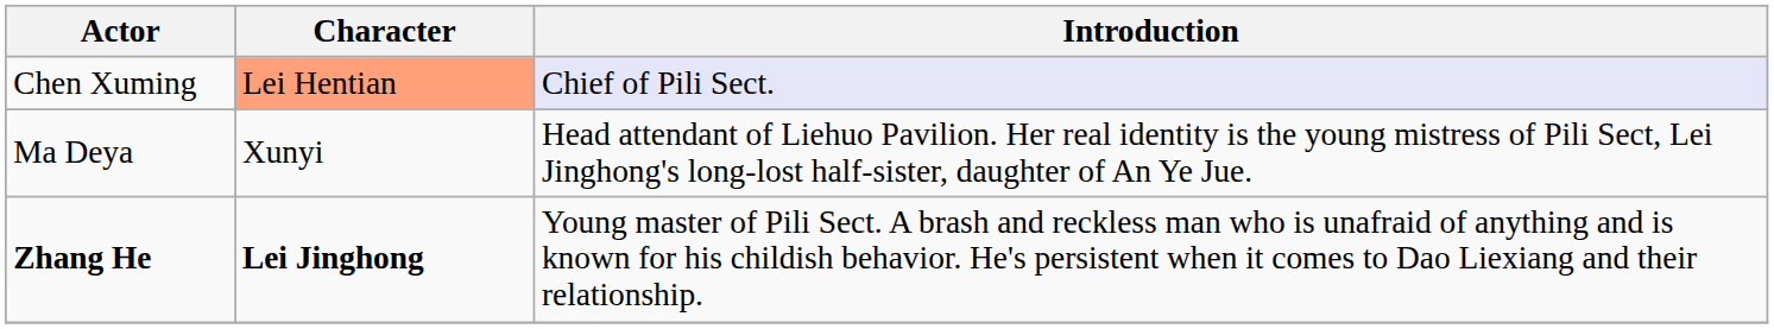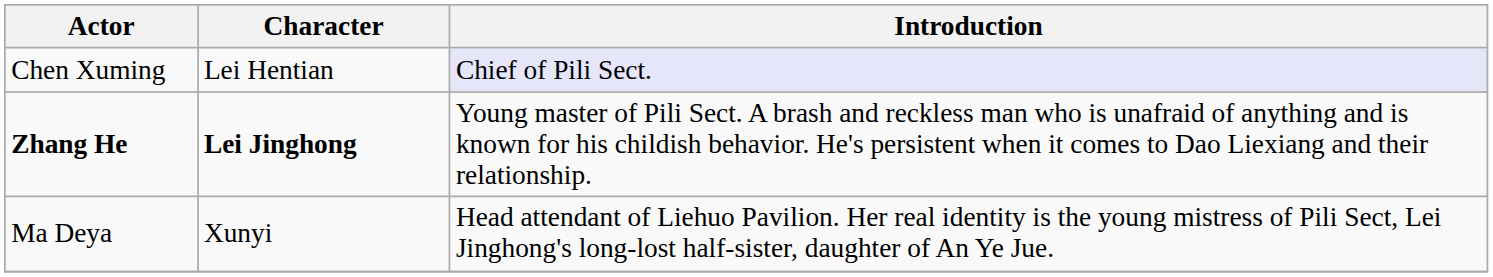 <table class="wikitable">
 <tr>
 <th style="width:13%">Actor</th>
 <th style="width:17%">Character</th>
 <th>Introduction</th>
 </tr>
 <tr>
 <td>Chen Xuming</td>
-<td style="background: lightsalmon;">Lei Hentian</td>
+<td>Lei Hentian</td>
 <td style="background: lavender;">Chief of Pili Sect.</td>
+</tr>
+<tr>
+<td><strong>Zhang He</strong></td>
+<td><strong>Lei Jinghong</strong></td>
+<td>Young master of Pili Sect. A brash and reckless man who is unafraid of anything and is known for his childish behavior. He's persistent when it comes to Dao Liexiang and their relationship.</td>
 </tr>
 <tr>
 <td>Ma Deya</td>
 <td>Xunyi</td>
 <td>Head attendant of Liehuo Pavilion. Her real identity is the young mistress of Pili Sect, Lei Jinghong's long-lost half-sister, daughter of An Ye Jue.</td>
 </tr>
 <tr>
-<td><strong>Zhang He</strong></td>
-<td><strong>Lei Jinghong</strong></td>
-<td>Young master of Pili Sect. A brash and reckless man who is unafraid of anything and is known for his childish behavior. He's persistent when it comes to Dao Liexiang and their relationship.</td>
-</tr>
-<tr>
 </tr>
 </table>
